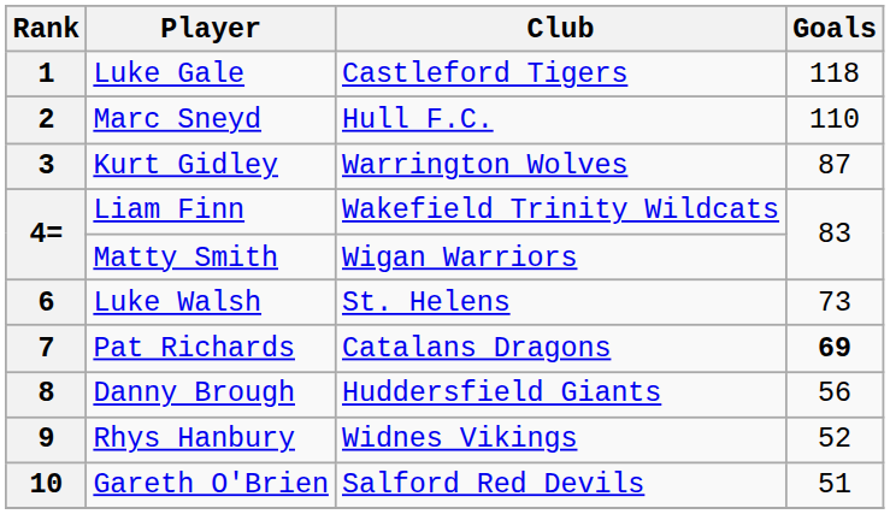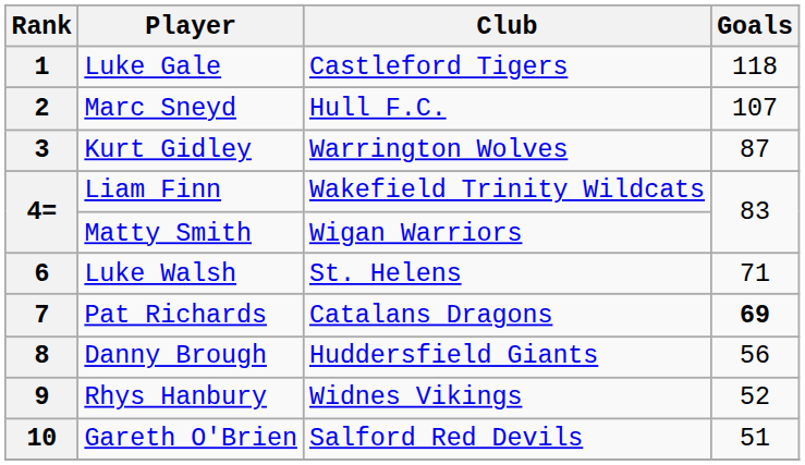 <table class="wikitable" style="text-align:center">
 <tr>
 <th>Rank</th>
 <th>Player</th>
 <th>Club</th>
 <th>Goals</th>
 </tr>
 <tr>
 <th>1</th>
 <td align="left"> <a href='#'>Luke Gale</a></td>
 <td align="left"> <a href='#'>Castleford Tigers</a></td>
 <td>118</td>
 </tr>
 <tr>
 <th>2</th>
 <td align="left"> <a href='#'>Marc Sneyd</a></td>
 <td align="left"> <a href='#'>Hull F.C.</a></td>
-<td>110</td>
+<td>107</td>
 </tr>
 <tr>
 <th>3</th>
 <td align="left"> <a href='#'>Kurt Gidley</a></td>
 <td align="left"> <a href='#'>Warrington Wolves</a></td>
 <td>87</td>
 </tr>
 <tr>
 <th rowspan=2>4=</th>
 <td align="left"> <a href='#'>Liam Finn</a></td>
 <td align="left"> <a href='#'>Wakefield Trinity Wildcats</a></td>
 <td rowspan=2>83</td>
 </tr>
 <tr>
 <td align="left"> <a href='#'>Matty Smith</a></td>
 <td align="left"> <a href='#'>Wigan Warriors</a></td>
 </tr>
 <tr>
 <th>6</th>
 <td align="left"> <a href='#'>Luke Walsh</a></td>
 <td align="left"> <a href='#'>St. Helens</a></td>
-<td>73</td>
+<td>71</td>
 </tr>
 <tr>
 <th>7</th>
 <td align="left"> <a href='#'>Pat Richards</a></td>
 <td align="left"> <a href='#'>Catalans Dragons</a></td>
 <td><strong>69</strong></td>
 </tr>
 <tr>
 <th>8</th>
 <td align="left"> <a href='#'>Danny Brough</a></td>
 <td align="left"> <a href='#'>Huddersfield Giants</a></td>
 <td>56</td>
 </tr>
 <tr>
 <th>9</th>
 <td align="left"> <a href='#'>Rhys Hanbury</a></td>
 <td align="left"> <a href='#'>Widnes Vikings</a></td>
 <td>52</td>
 </tr>
 <tr>
 <th>10</th>
 <td align="left"> <a href='#'>Gareth O'Brien</a></td>
 <td align="left"> <a href='#'>Salford Red Devils</a></td>
 <td>51</td>
 </tr>
 <tr>
 </tr>
 </table>
